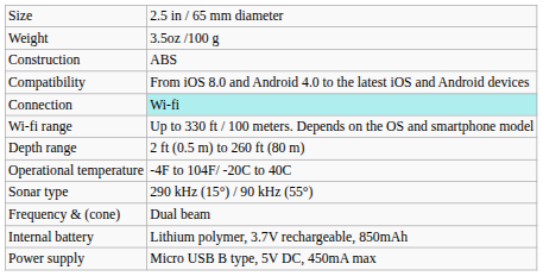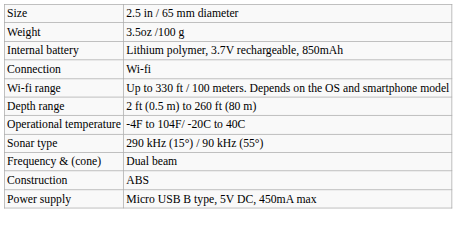 <table class="wikitable">
 <tr>
 <td>Size</td>
 <td>2.5 in / 65 mm diameter</td>
 </tr>
 <tr>
 <td>Weight</td>
 <td>3.5oz /100 g</td>
 </tr>
 <tr>
-<td>Construction</td>
-<td>ABS</td>
-</tr>
-<tr>
-<td>Compatibility</td>
-<td>From iOS 8.0 and Android 4.0 to the latest iOS and Android devices </td>
+<td>Internal battery</td>
+<td>Lithium polymer, 3.7V rechargeable, 850mAh</td>
 </tr>
 <tr>
 <td>Connection</td>
-<td style="background: paleturquoise;">Wi-fi</td>
+<td>Wi-fi</td>
 </tr>
 <tr>
 <td>Wi-fi range</td>
 <td>Up to 330 ft / 100 meters. Depends on the OS and smartphone model</td>
 </tr>
 <tr>
 <td>Depth range</td>
 <td>2 ft (0.5 m) to 260 ft (80 m)</td>
 </tr>
 <tr>
 <td>Operational temperature</td>
 <td>-4F to 104F/ -20C to 40C</td>
 </tr>
 <tr>
 <td>Sonar type</td>
 <td>290 kHz (15°) / 90 kHz (55°)</td>
 </tr>
 <tr>
 <td>Frequency & (cone)</td>
 <td>Dual beam</td>
 </tr>
 <tr>
-<td>Internal battery</td>
-<td>Lithium polymer, 3.7V rechargeable, 850mAh</td>
+<td>Construction</td>
+<td>ABS</td>
 </tr>
 <tr>
 <td>Power supply</td>
 <td>Micro USB B type, 5V DC, 450mA max</td>
 </tr>
 </table>
